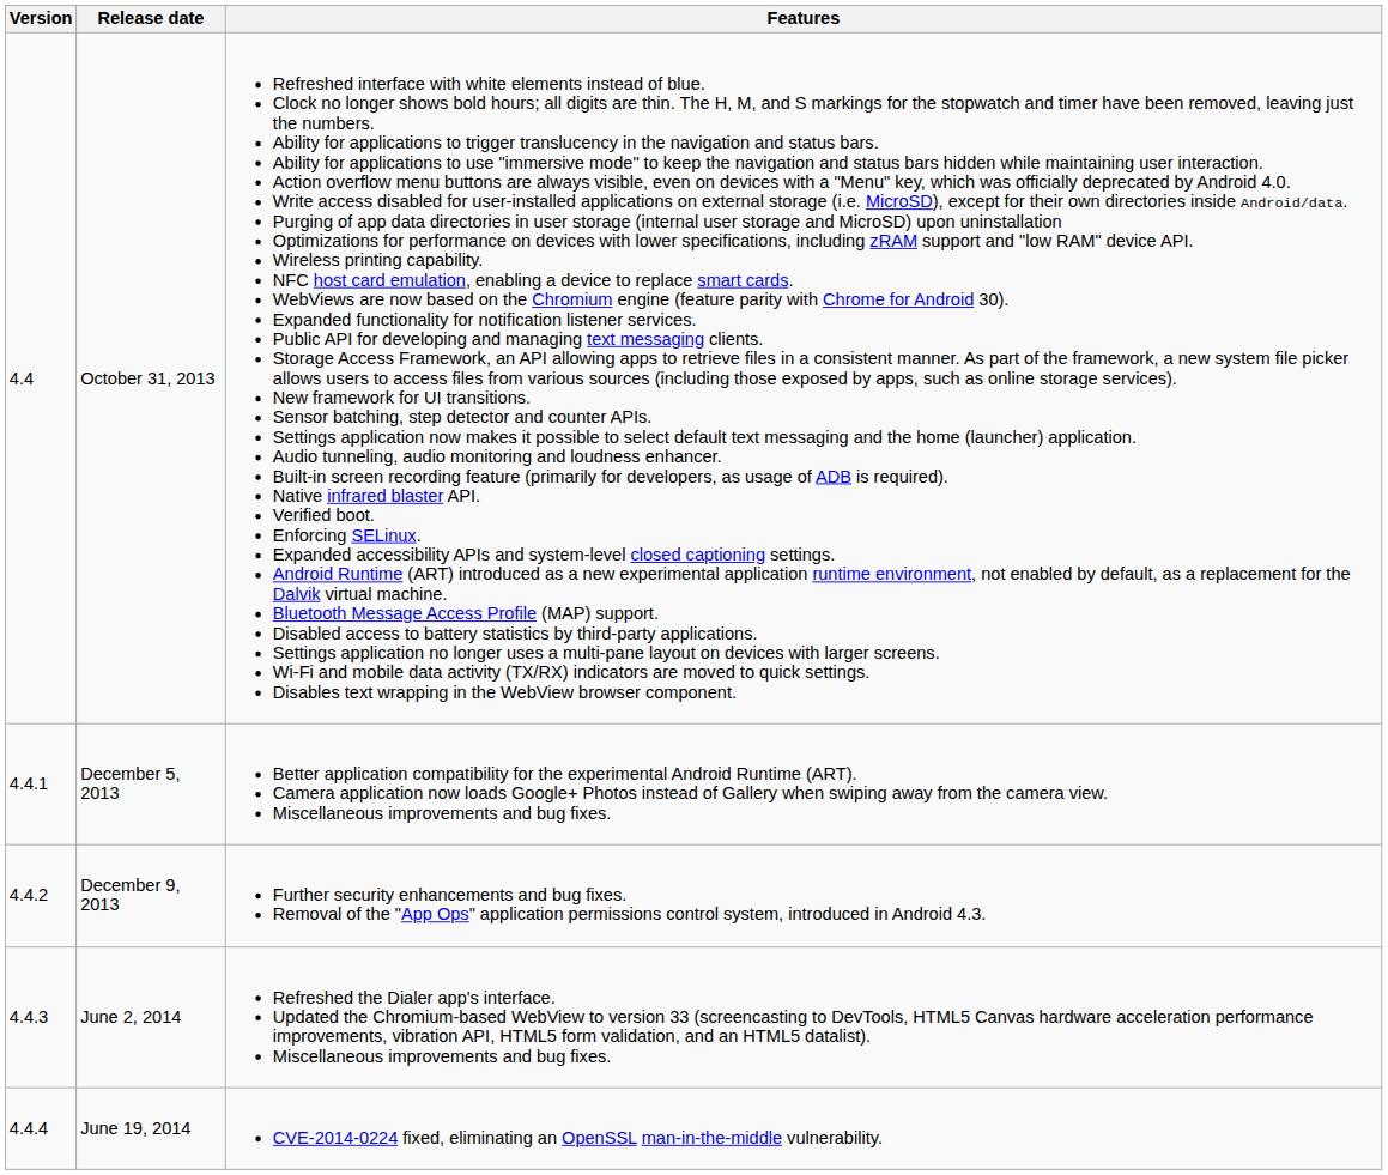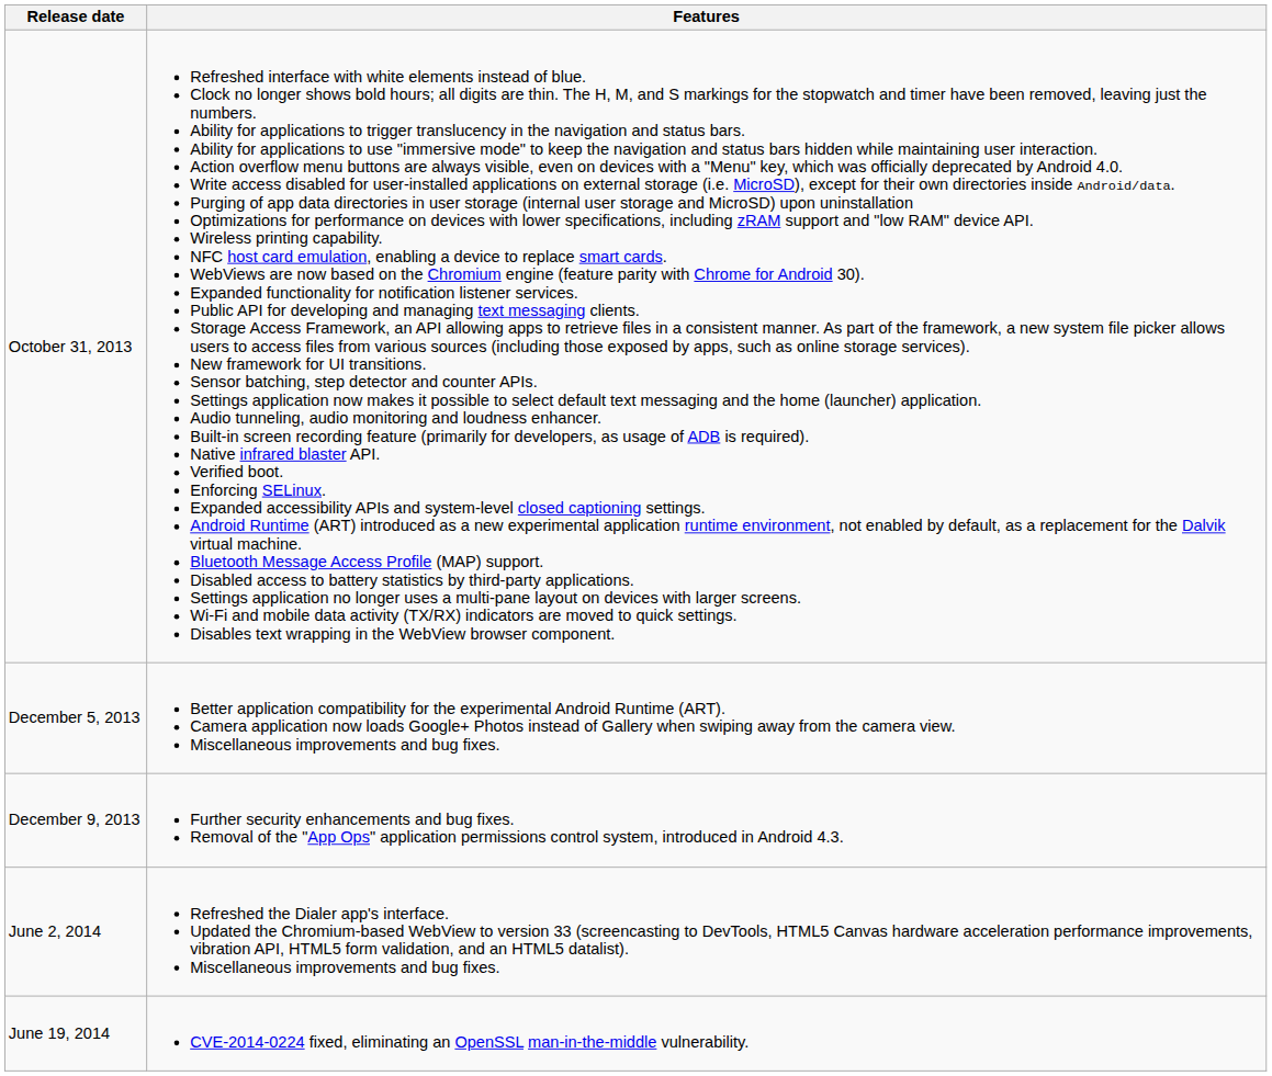 <table class="wikitable" style="width:100%;">
 <tr>
-<th style="width:2%;">Version</th>
 <th style="width:11%;">Release date</th>
 <th style="width:87%;">Features</th>
 </tr>
 <tr>
-<td>4.4</td>
 <td>October 31, 2013</td>
 <td><br><ul><li>Refreshed interface with white elements instead of blue.</li><li>Clock no longer shows bold hours; all digits are thin. The H, M, and S markings for the stopwatch and timer have been removed, leaving just the numbers.</li><li>Ability for applications to trigger translucency in the navigation and status bars.</li><li>Ability for applications to use "immersive mode" to keep the navigation and status bars hidden while maintaining user interaction.</li><li>Action overflow menu buttons are always visible, even on devices with a "Menu" key, which was officially deprecated by Android 4.0.</li><li>Write access disabled for user-installed applications on external storage (i.e. <a href='#'>MicroSD</a>), except for their own directories inside <code>Android/data</code>.</li><li>Purging of app data directories in user storage (internal user storage and MicroSD) upon uninstallation</li><li>Optimizations for performance on devices with lower specifications, including <a href='#'>zRAM</a> support and "low RAM" device API.</li><li>Wireless printing capability.</li><li>NFC <a href='#'>host card emulation</a>, enabling a device to replace <a href='#'>smart cards</a>.</li><li>WebViews are now based on the <a href='#'>Chromium</a> engine (feature parity with <a href='#'>Chrome for Android</a> 30).</li><li>Expanded functionality for notification listener services.</li><li>Public API for developing and managing <a href='#'>text messaging</a> clients.</li><li>Storage Access Framework, an API allowing apps to retrieve files in a consistent manner. As part of the framework, a new system file picker allows users to access files from various sources (including those exposed by apps, such as online storage services).</li><li>New framework for UI transitions.</li><li>Sensor batching, step detector and counter APIs.</li><li>Settings application now makes it possible to select default text messaging and the home (launcher) application.</li><li>Audio tunneling, audio monitoring and loudness enhancer.</li><li>Built-in screen recording feature (primarily for developers, as usage of <a href='#'>ADB</a> is required).</li><li>Native <a href='#'>infrared blaster</a> API.</li><li>Verified boot.</li><li>Enforcing <a href='#'>SELinux</a>.</li><li>Expanded accessibility APIs and system-level <a href='#'>closed captioning</a> settings.</li><li><a href='#'>Android Runtime</a> (ART) introduced as a new experimental application <a href='#'>runtime environment</a>, not enabled by default, as a replacement for the <a href='#'>Dalvik</a> virtual machine.</li><li><a href='#'>Bluetooth Message Access Profile</a> (MAP) support.</li><li>Disabled access to battery statistics by third-party applications.</li><li>Settings application no longer uses a multi-pane layout on devices with larger screens.</li><li>Wi-Fi and mobile data activity (TX/RX) indicators are moved to quick settings.</li><li>Disables text wrapping in the WebView browser component.</li></ul></td>
 </tr>
 <tr>
-<td>4.4.1</td>
 <td>December 5, 2013</td>
 <td><br><ul><li>Better application compatibility for the experimental Android Runtime (ART).</li><li>Camera application now loads Google+ Photos instead of Gallery when swiping away from the camera view.</li><li>Miscellaneous improvements and bug fixes.</li></ul></td>
 </tr>
 <tr>
-<td>4.4.2</td>
 <td>December 9, 2013</td>
 <td><br><ul><li>Further security enhancements and bug fixes.</li><li>Removal of the "<a href='#'>App Ops</a>" application permissions control system, introduced in Android 4.3.</li></ul></td>
 </tr>
 <tr>
-<td>4.4.3</td>
 <td>June 2, 2014</td>
 <td><br><ul><li>Refreshed the Dialer app's interface.</li><li>Updated the Chromium-based WebView to version 33 (screencasting to DevTools, HTML5 Canvas hardware acceleration performance improvements, vibration API, HTML5 form validation, and an HTML5 datalist).</li><li>Miscellaneous improvements and bug fixes.</li></ul></td>
 </tr>
 <tr>
-<td>4.4.4</td>
 <td>June 19, 2014</td>
 <td><br><ul><li><a href='#'>CVE-2014-0224</a> fixed, eliminating an <a href='#'>OpenSSL</a> <a href='#'>man-in-the-middle</a> vulnerability.</li></ul></td>
 </tr>
 </table>
